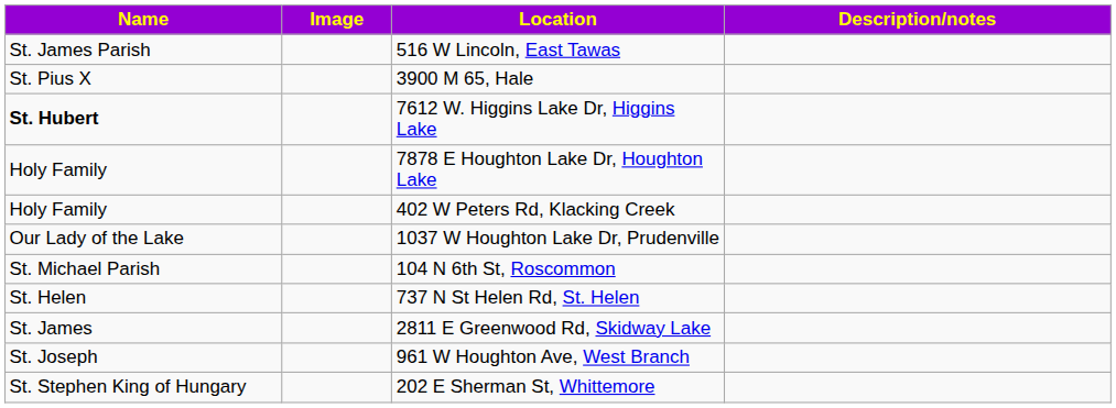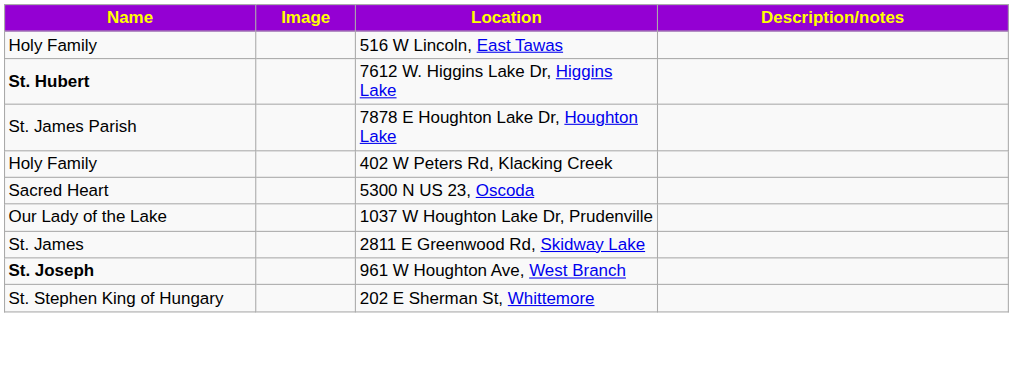 <table class="wikitable sortable" style="width:75%">
 <tr>
 <th style="background:darkviolet; color:yellow;" width="25%"><strong>Name</strong></th>
 <th style="background:darkviolet; color:yellow;" width="10%"><strong>Image</strong></th>
 <th style="background:darkviolet; color:yellow;" width="30%"><strong>Location</strong></th>
 <th style="background:darkviolet; color:yellow;" width="35%"><strong>Description/notes</strong></th>
 </tr>
 <tr>
-<td>St. James Parish</td>
+<td>Holy Family</td>
 <td></td>
 <td>516 W Lincoln, <a href='#'>East Tawas</a></td>
-<td></td>
-</tr>
-<tr>
-<td>St. Pius X</td>
-<td></td>
-<td>3900 M 65, Hale</td>
 <td></td>
 </tr>
 <tr>
 <td><strong>St. Hubert</strong></td>
 <td></td>
 <td>7612 W. Higgins Lake Dr, <a href='#'>Higgins Lake</a></td>
 <td></td>
 </tr>
 <tr>
-<td>Holy Family</td>
+<td>St. James Parish</td>
 <td></td>
 <td>7878 E Houghton Lake Dr, <a href='#'>Houghton Lake</a></td>
 <td></td>
 </tr>
 <tr>
 <td>Holy Family</td>
 <td></td>
 <td>402 W Peters Rd, Klacking Creek</td>
 <td></td>
 </tr>
 <tr>
+<td>Sacred Heart</td>
+<td></td>
+<td>5300 N US 23, <a href='#'>Oscoda</a></td>
+<td></td>
+</tr>
+<tr>
 <td>Our Lady of the Lake</td>
 <td></td>
 <td>1037 W Houghton Lake Dr, Prudenville</td>
-<td></td>
-</tr>
-<tr>
-<td>St. Michael Parish</td>
-<td></td>
-<td>104 N 6th St, <a href='#'>Roscommon</a></td>
-<td></td>
-</tr>
-<tr>
-<td>St. Helen</td>
-<td></td>
-<td>737 N St Helen Rd, <a href='#'>St. Helen</a></td>
 <td></td>
 </tr>
 <tr>
 <td>St. James</td>
 <td></td>
 <td>2811 E Greenwood Rd, <a href='#'>Skidway Lake</a></td>
 <td></td>
 </tr>
 <tr>
-<td>St. Joseph</td>
+<td><strong>St. Joseph</strong></td>
 <td></td>
 <td>961 W Houghton Ave, <a href='#'>West Branch</a></td>
 <td></td>
 </tr>
 <tr>
 <td>St. Stephen King of Hungary</td>
 <td></td>
 <td>202 E Sherman St, <a href='#'>Whittemore</a></td>
 <td></td>
 </tr>
 </table>
